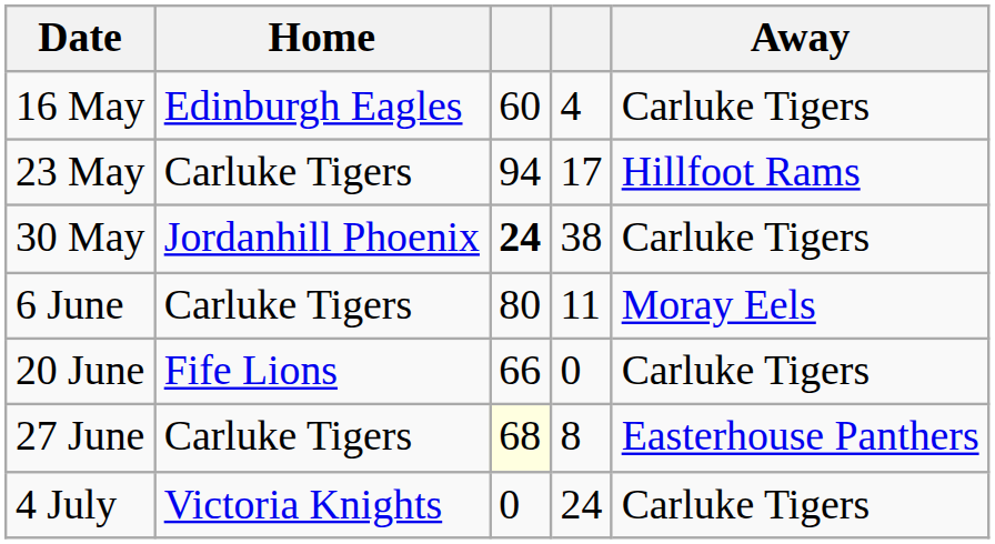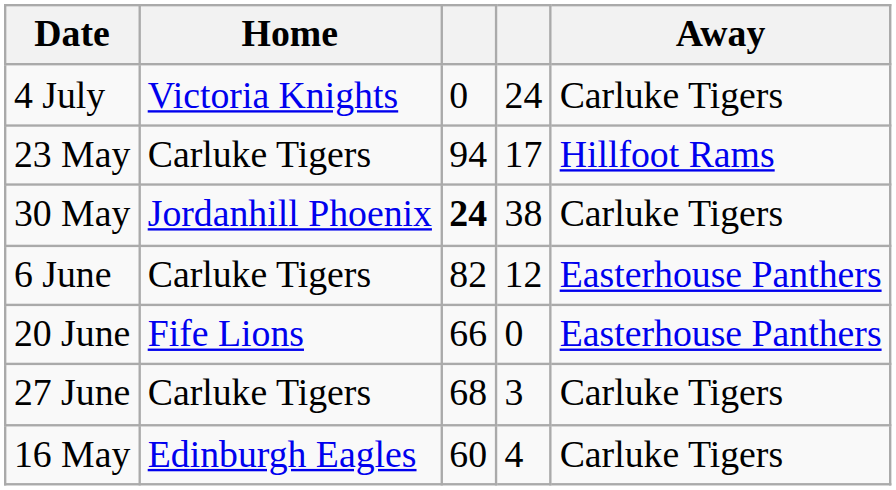 <table class="wikitable">
 <tr>
 <th>Date</th>
 <th>Home</th>
 <th></th>
 <th></th>
 <th>Away</th>
 </tr>
 <tr>
-<td>16 May</td>
-<td><a href='#'>Edinburgh Eagles</a></td>
-<td>60</td>
-<td>4</td>
+<td>4 July</td>
+<td><a href='#'>Victoria Knights</a></td>
+<td>0</td>
+<td>24</td>
 <td>Carluke Tigers</td>
 </tr>
 <tr>
 <td>23 May</td>
 <td>Carluke Tigers</td>
 <td>94</td>
 <td>17</td>
 <td><a href='#'>Hillfoot Rams</a></td>
 </tr>
 <tr>
 <td>30 May</td>
 <td><a href='#'>Jordanhill Phoenix</a></td>
 <td><strong>24</strong></td>
 <td>38</td>
 <td>Carluke Tigers</td>
 </tr>
 <tr>
 <td>6 June</td>
 <td>Carluke Tigers</td>
-<td>80</td>
-<td>11</td>
-<td><a href='#'>Moray Eels</a></td>
+<td>82</td>
+<td>12</td>
+<td><a href='#'>Easterhouse Panthers</a></td>
 </tr>
 <tr>
 <td>20 June</td>
 <td><a href='#'>Fife Lions</a></td>
 <td>66</td>
 <td>0</td>
-<td>Carluke Tigers</td>
+<td><a href='#'>Easterhouse Panthers</a></td>
 </tr>
 <tr>
 <td>27 June</td>
 <td>Carluke Tigers</td>
-<td style="background: lightyellow;">68</td>
-<td>8</td>
-<td><a href='#'>Easterhouse Panthers</a></td>
+<td>68</td>
+<td>3</td>
+<td>Carluke Tigers</td>
 </tr>
 <tr>
-<td>4 July</td>
-<td><a href='#'>Victoria Knights</a></td>
-<td>0</td>
-<td>24</td>
+<td>16 May</td>
+<td><a href='#'>Edinburgh Eagles</a></td>
+<td>60</td>
+<td>4</td>
 <td>Carluke Tigers</td>
 </tr>
 </table>
